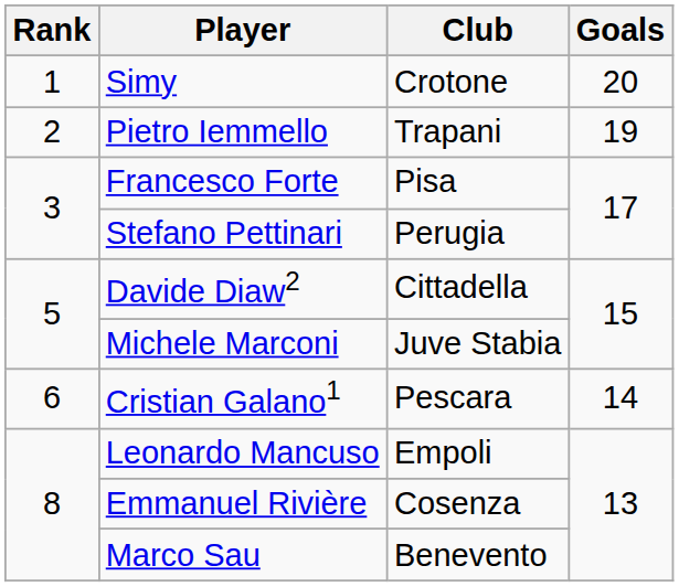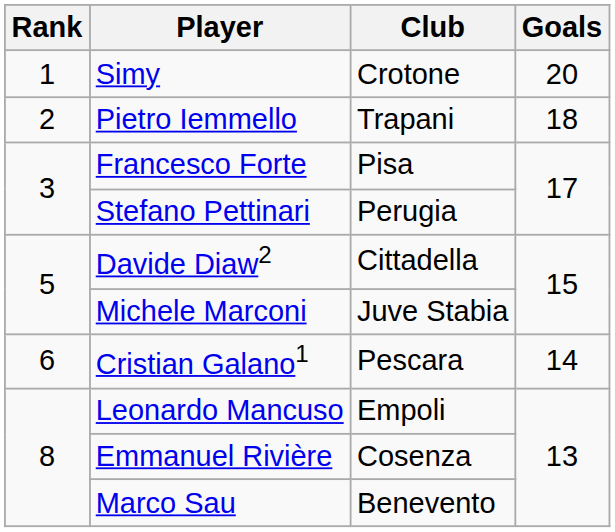 <table class="wikitable" style="text-align:center">
 <tr>
 <th>Rank</th>
 <th>Player</th>
 <th>Club</th>
 <th>Goals</th>
 </tr>
 <tr>
 <td>1</td>
 <td align=left> <a href='#'>Simy</a></td>
 <td align=left>Crotone</td>
 <td>20</td>
 </tr>
 <tr>
 <td>2</td>
 <td align=left> <a href='#'>Pietro Iemmello</a></td>
 <td align=left>Trapani</td>
-<td>19</td>
+<td>18</td>
 </tr>
 <tr>
 <td rowspan="2">3</td>
 <td align=left> <a href='#'>Francesco Forte</a></td>
 <td align=left>Pisa</td>
 <td rowspan="2">17</td>
 </tr>
 <tr>
 <td align=left> <a href='#'>Stefano Pettinari</a></td>
 <td align=left>Perugia</td>
 </tr>
 <tr>
 <td rowspan="2">5</td>
 <td align=left> <a href='#'>Davide Diaw</a><sup>2</sup></td>
 <td align=left>Cittadella</td>
 <td rowspan="2">15</td>
 </tr>
 <tr>
 <td align=left> <a href='#'>Michele Marconi</a></td>
 <td align=left>Juve Stabia</td>
 </tr>
 <tr>
 <td>6</td>
 <td align=left> <a href='#'>Cristian Galano</a><sup>1</sup></td>
 <td align=left>Pescara</td>
 <td>14</td>
 </tr>
 <tr>
 <td rowspan="3">8</td>
 <td align=left> <a href='#'>Leonardo Mancuso</a></td>
 <td align=left>Empoli</td>
 <td rowspan="3">13</td>
 </tr>
 <tr>
 <td align=left> <a href='#'>Emmanuel Rivière</a></td>
 <td align=left>Cosenza</td>
 </tr>
 <tr>
 <td align=left> <a href='#'>Marco Sau</a></td>
 <td align=left>Benevento</td>
 </tr>
 </table>
